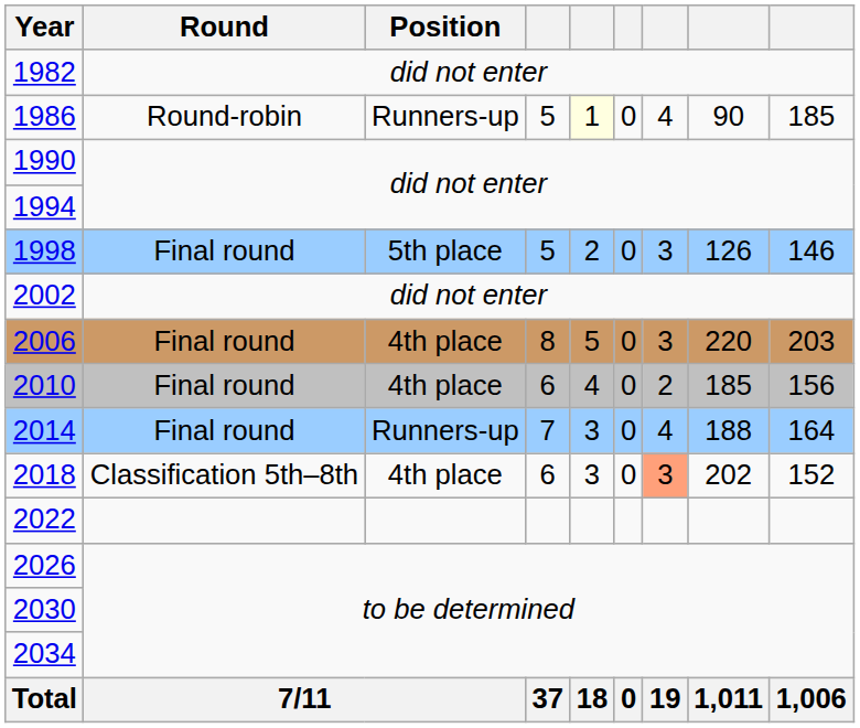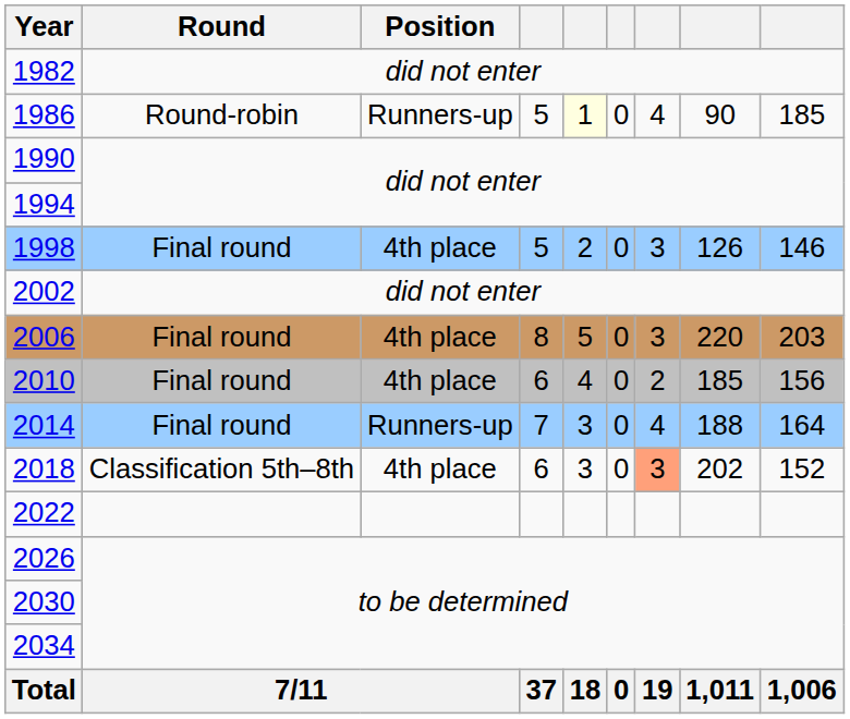 <table class="wikitable" style="text-align: center;">
 <tr>
 <th>Year</th>
 <th>Round</th>
 <th>Position</th>
 <th></th>
 <th></th>
 <th></th>
 <th></th>
 <th></th>
 <th></th>
 </tr>
 <tr>
 <td> <a href='#'>1982</a></td>
 <td colspan=8><em>did not enter</em></td>
 </tr>
 <tr>
 <td> <a href='#'>1986</a></td>
 <td>Round-robin</td>
 <td>Runners-up</td>
 <td>5</td>
 <td style="background: lightyellow;">1</td>
 <td>0</td>
 <td>4</td>
 <td>90</td>
 <td>185</td>
 </tr>
 <tr>
 <td> <a href='#'>1990</a></td>
 <td colspan=8 rowspan=2><em>did not enter</em></td>
 </tr>
 <tr>
 <td> <a href='#'>1994</a></td>
 </tr>
 <tr bgcolor=#9acdff>
 <td> <a href='#'>1998</a></td>
 <td>Final round</td>
-<td>5th place</td>
+<td>4th place</td>
 <td>5</td>
 <td>2</td>
 <td>0</td>
 <td>3</td>
 <td>126</td>
 <td>146</td>
 </tr>
 <tr>
 <td> <a href='#'>2002</a></td>
 <td colspan=8><em>did not enter</em></td>
 </tr>
 <tr style="background:#cc9966;">
 <td> <a href='#'>2006</a></td>
 <td>Final round</td>
 <td>4th place</td>
 <td>8</td>
 <td>5</td>
 <td>0</td>
 <td>3</td>
 <td>220</td>
 <td>203</td>
 </tr>
 <tr style="background: silver;">
 <td> <a href='#'>2010</a></td>
 <td>Final round</td>
 <td>4th place</td>
 <td>6</td>
 <td>4</td>
 <td>0</td>
 <td>2</td>
 <td>185</td>
 <td>156</td>
 </tr>
 <tr bgcolor=#9acdff>
 <td> <a href='#'>2014</a></td>
 <td>Final round</td>
 <td>Runners-up</td>
 <td>7</td>
 <td>3</td>
 <td>0</td>
 <td>4</td>
 <td>188</td>
 <td>164</td>
 </tr>
 <tr>
 <td> <a href='#'>2018</a></td>
 <td>Classification 5th–8th</td>
 <td>4th place</td>
 <td>6</td>
 <td>3</td>
 <td>0</td>
 <td style="background: lightsalmon;">3</td>
 <td>202</td>
 <td>152</td>
 </tr>
 <tr>
 <td> <a href='#'>2022</a></td>
 <td></td>
 <td></td>
 <td></td>
 <td></td>
 <td></td>
 <td></td>
 <td></td>
 <td></td>
 </tr>
 <tr>
 <td> <a href='#'>2026</a></td>
 <td colspan=8 rowspan=3><em>to be determined</em></td>
 </tr>
 <tr>
 <td> <a href='#'>2030</a></td>
 </tr>
 <tr>
 <td> <a href='#'>2034</a></td>
 </tr>
 <tr>
 <th>Total</th>
 <th colspan=2>7/11</th>
 <th>37</th>
 <th>18</th>
 <th>0</th>
 <th>19</th>
 <th>1,011</th>
 <th>1,006</th>
 </tr>
 </table>
